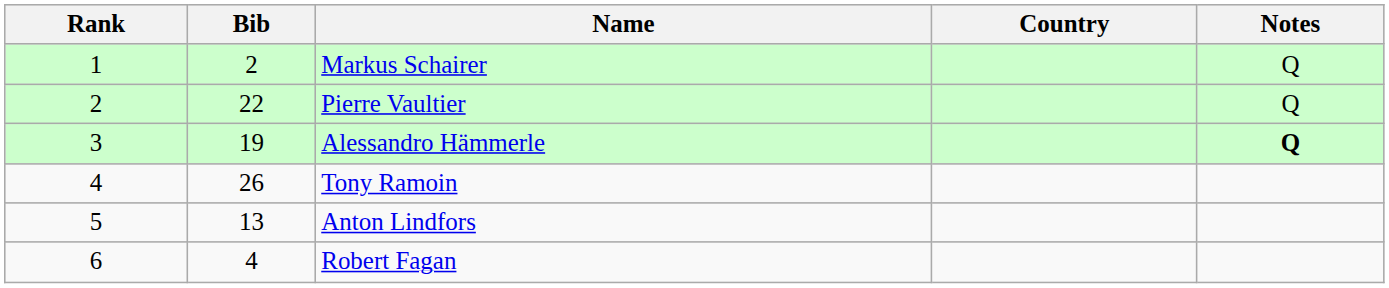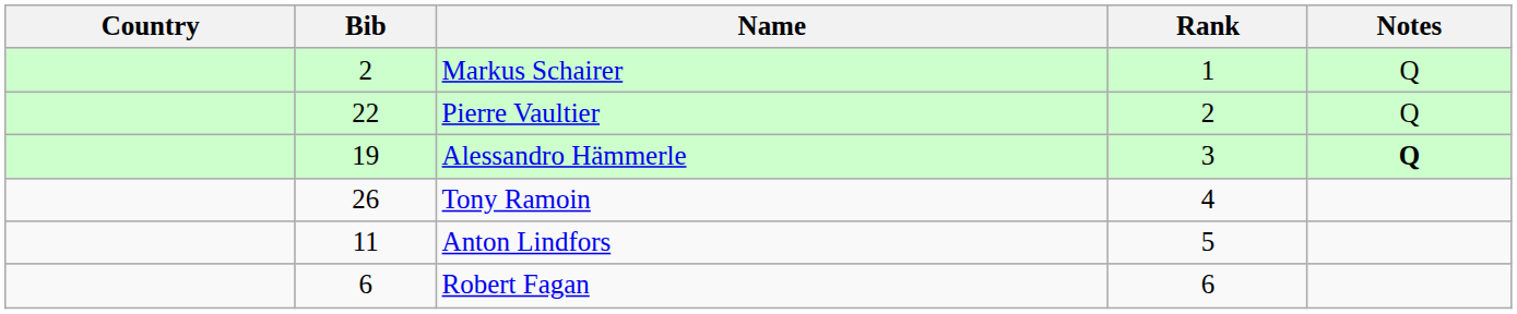 <table class="wikitable" style="text-align:center;" width=70%>
 <tr>
-<th>Rank</th>
+<th>Country</th>
 <th>Bib</th>
 <th>Name</th>
-<th>Country</th>
+<th>Rank</th>
 <th>Notes</th>
 </tr>
 <tr bgcolor="#ccffcc">
-<td>1</td>
+<td align=left></td>
 <td>2</td>
 <td align=left><a href='#'>Markus Schairer</a></td>
-<td align=left></td>
+<td>1</td>
 <td>Q</td>
 </tr>
 <tr bgcolor="#ccffcc">
-<td>2</td>
+<td align=left></td>
 <td>22</td>
 <td align=left><a href='#'>Pierre Vaultier</a></td>
-<td align=left></td>
+<td>2</td>
 <td>Q</td>
 </tr>
 <tr bgcolor="#ccffcc">
-<td>3</td>
+<td align=left></td>
 <td>19</td>
 <td align=left><a href='#'>Alessandro Hämmerle</a></td>
-<td align=left></td>
+<td>3</td>
 <td><strong>Q</strong></td>
 </tr>
 <tr>
-<td>4</td>
+<td align=left></td>
 <td>26</td>
 <td align=left><a href='#'>Tony Ramoin</a></td>
-<td align=left></td>
+<td>4</td>
 <td></td>
 </tr>
 <tr>
+<td align=left></td>
+<td>11</td>
+<td align=left><a href='#'>Anton Lindfors</a></td>
 <td>5</td>
-<td>13</td>
-<td align=left><a href='#'>Anton Lindfors</a></td>
-<td align=left></td>
 <td></td>
 </tr>
 <tr>
+<td align=left></td>
 <td>6</td>
-<td>4</td>
 <td align=left><a href='#'>Robert Fagan</a></td>
-<td align=left></td>
+<td>6</td>
 <td></td>
 </tr>
 </table>
